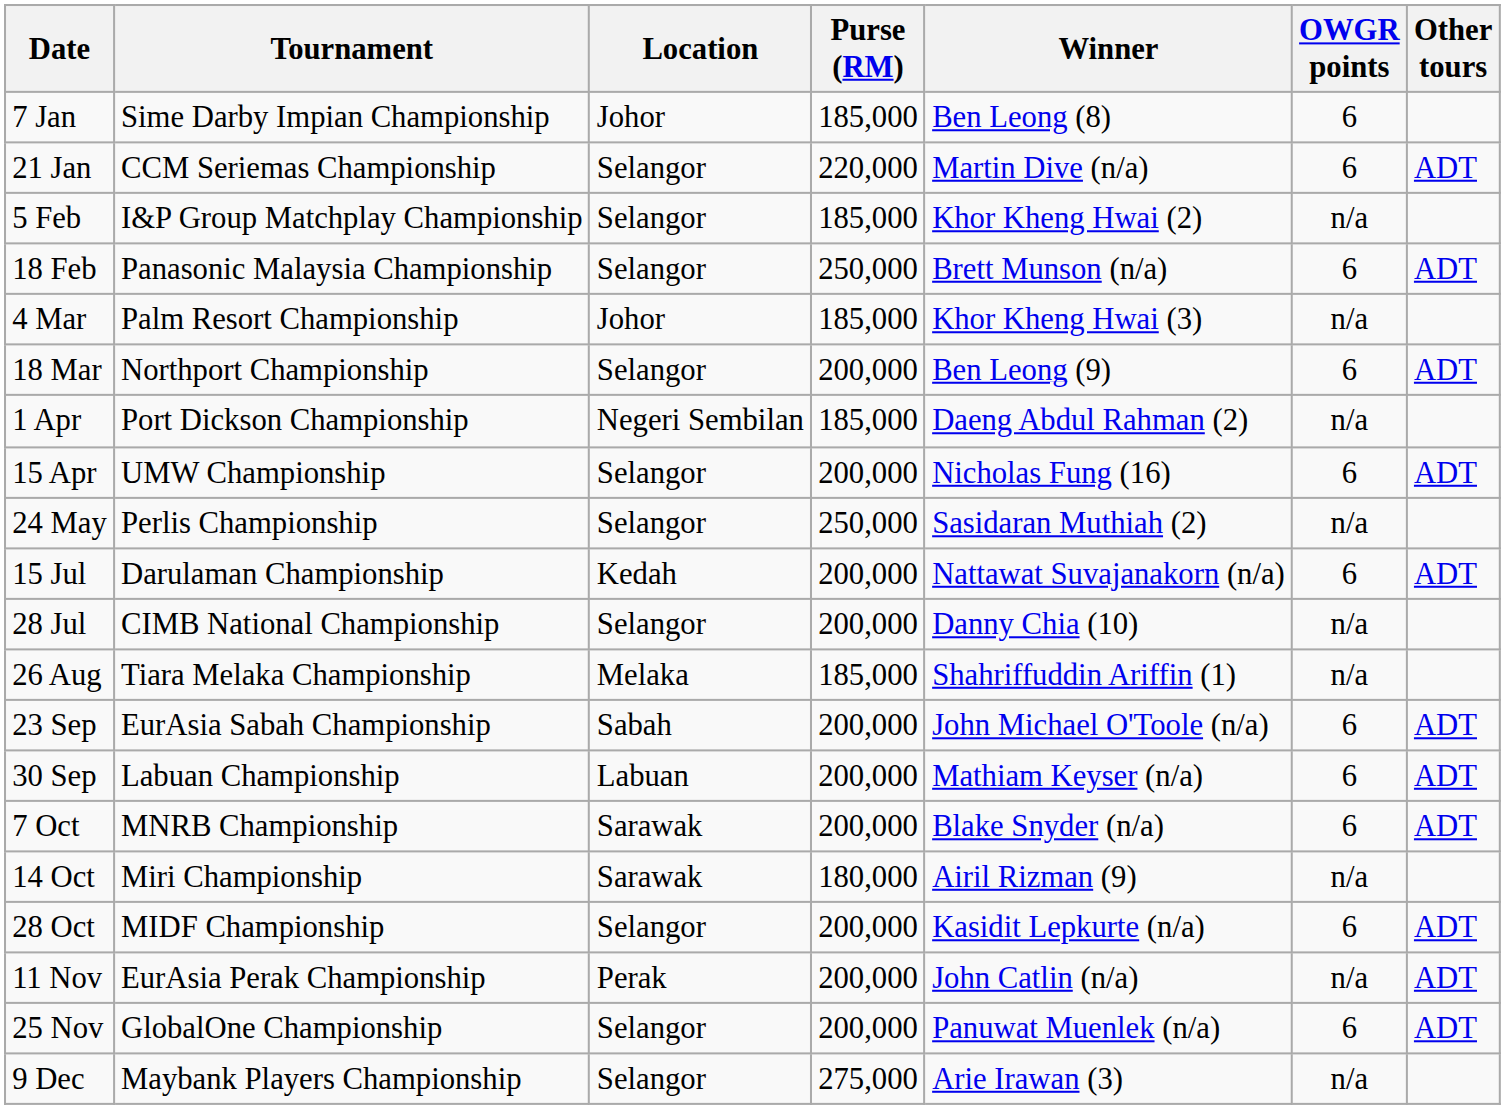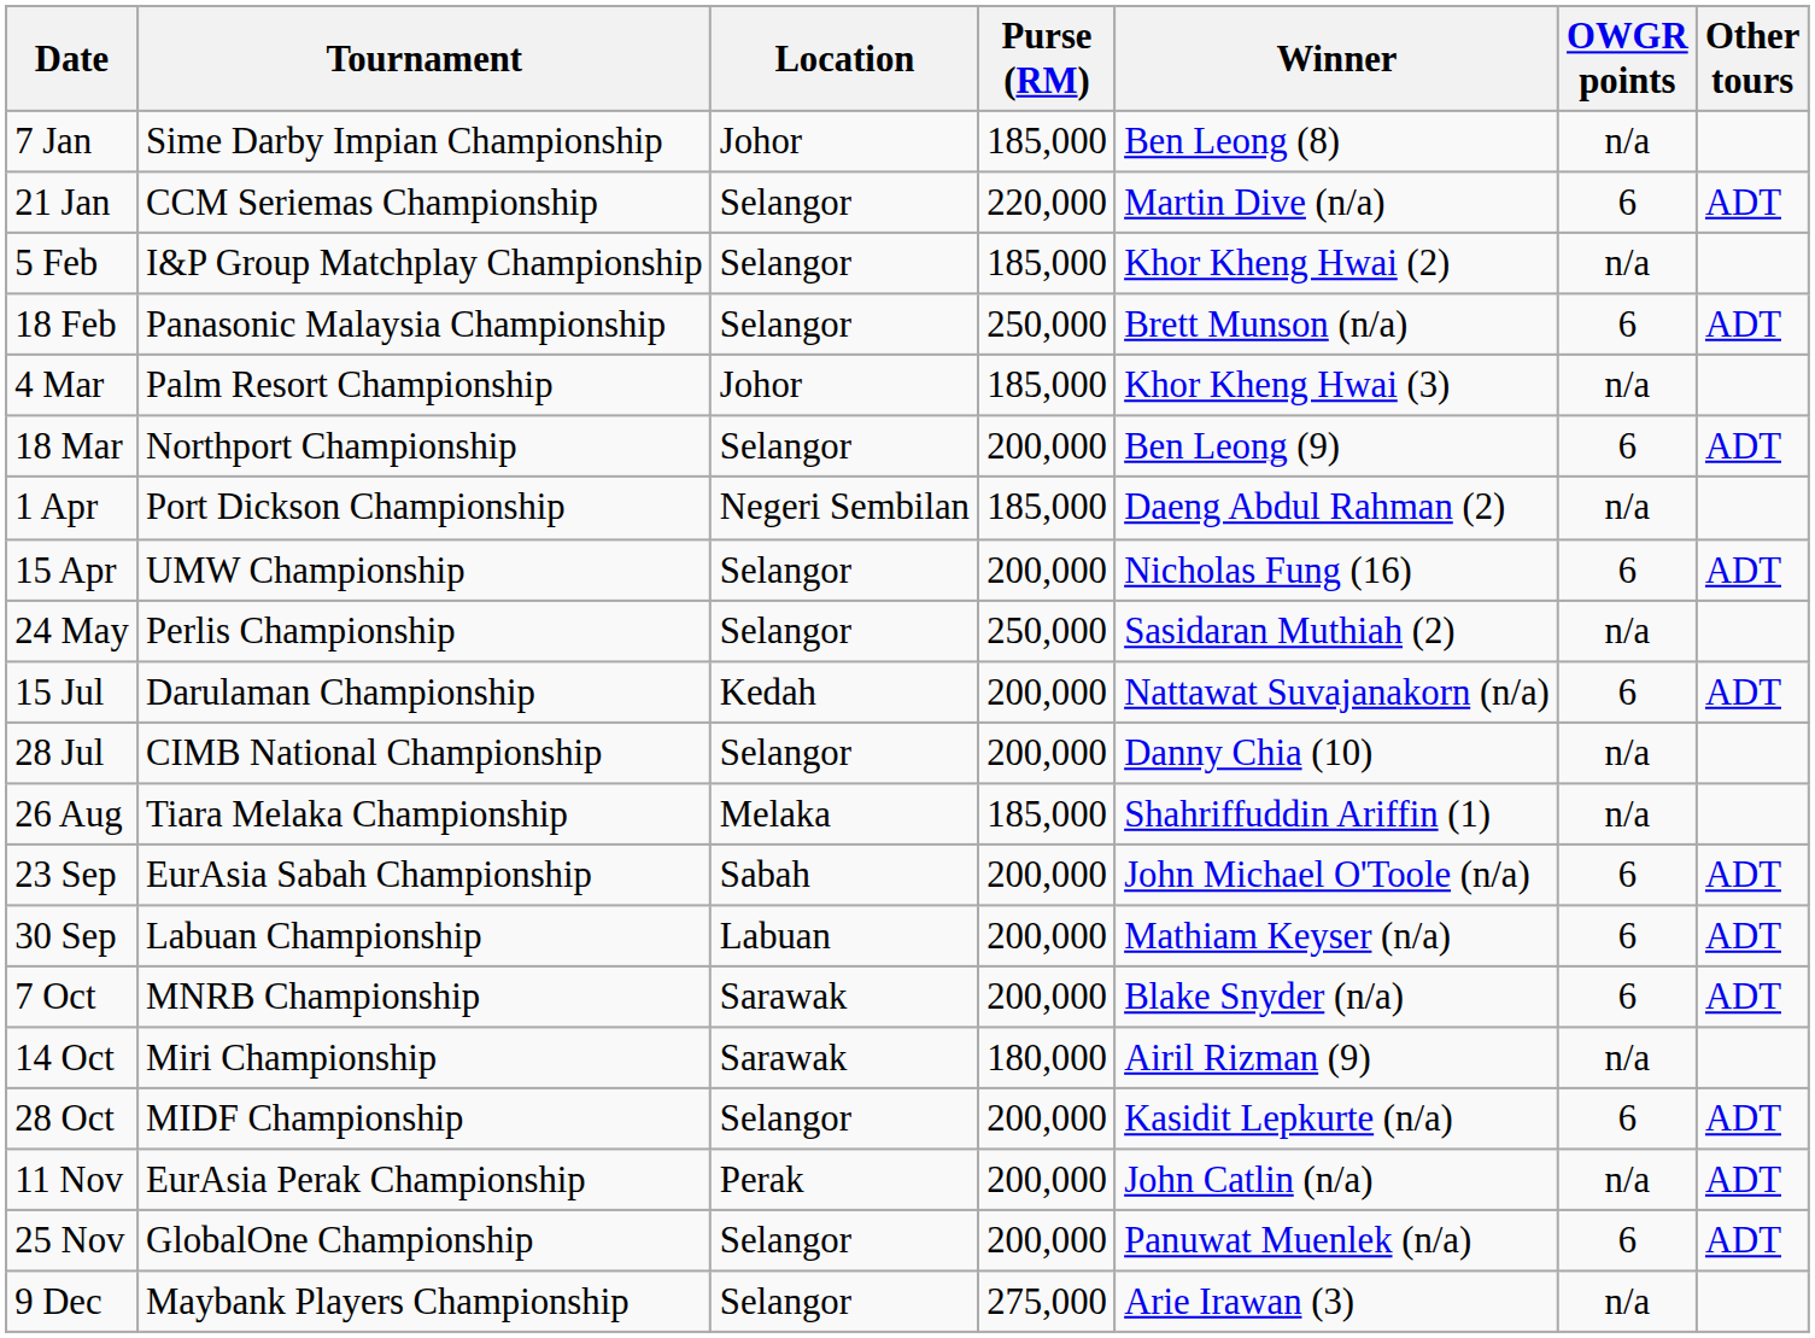 <table class="wikitable" style="font-size:95%">
 <tr>
 <th>Date</th>
 <th>Tournament</th>
 <th>Location</th>
 <th>Purse<br>(<a href='#'>RM</a>)</th>
 <th>Winner</th>
 <th><a href='#'>OWGR</a><br>points</th>
 <th>Other<br>tours</th>
 </tr>
 <tr>
 <td>7 Jan</td>
 <td>Sime Darby Impian Championship</td>
 <td>Johor</td>
 <td align=right>185,000</td>
 <td> <a href='#'>Ben Leong</a> (8)</td>
-<td align=center>6</td>
+<td align=center>n/a</td>
 <td></td>
 </tr>
 <tr>
 <td>21 Jan</td>
 <td>CCM Seriemas Championship</td>
 <td>Selangor</td>
 <td align=right>220,000</td>
 <td> <a href='#'>Martin Dive</a> (n/a)</td>
 <td align=center>6</td>
 <td><a href='#'>ADT</a></td>
 </tr>
 <tr>
 <td>5 Feb</td>
 <td>I&P Group Matchplay Championship</td>
 <td>Selangor</td>
 <td align=right>185,000</td>
 <td> <a href='#'>Khor Kheng Hwai</a> (2)</td>
 <td align=center>n/a</td>
 <td></td>
 </tr>
 <tr>
 <td>18 Feb</td>
 <td>Panasonic Malaysia Championship</td>
 <td>Selangor</td>
 <td align=right>250,000</td>
 <td> <a href='#'>Brett Munson</a> (n/a)</td>
 <td align=center>6</td>
 <td><a href='#'>ADT</a></td>
 </tr>
 <tr>
 <td>4 Mar</td>
 <td>Palm Resort Championship</td>
 <td>Johor</td>
 <td align=right>185,000</td>
 <td> <a href='#'>Khor Kheng Hwai</a> (3)</td>
 <td align=center>n/a</td>
 <td></td>
 </tr>
 <tr>
 <td>18 Mar</td>
 <td>Northport Championship</td>
 <td>Selangor</td>
 <td align=right>200,000</td>
 <td> <a href='#'>Ben Leong</a> (9)</td>
 <td align=center>6</td>
 <td><a href='#'>ADT</a></td>
 </tr>
 <tr>
 <td>1 Apr</td>
 <td>Port Dickson Championship</td>
 <td>Negeri Sembilan</td>
 <td align=right>185,000</td>
 <td> <a href='#'>Daeng Abdul Rahman</a> (2)</td>
 <td align=center>n/a</td>
 <td></td>
 </tr>
 <tr>
 <td>15 Apr</td>
 <td>UMW Championship</td>
 <td>Selangor</td>
 <td align=right>200,000</td>
 <td> <a href='#'>Nicholas Fung</a> (16)</td>
 <td align=center>6</td>
 <td><a href='#'>ADT</a></td>
 </tr>
 <tr>
 <td>24 May</td>
 <td>Perlis Championship</td>
 <td>Selangor</td>
 <td align=right>250,000</td>
 <td> <a href='#'>Sasidaran Muthiah</a> (2)</td>
 <td align=center>n/a</td>
 <td></td>
 </tr>
 <tr>
 <td>15 Jul</td>
 <td>Darulaman Championship</td>
 <td>Kedah</td>
 <td align=right>200,000</td>
 <td> <a href='#'>Nattawat Suvajanakorn</a> (n/a)</td>
 <td align=center>6</td>
 <td><a href='#'>ADT</a></td>
 </tr>
 <tr>
 <td>28 Jul</td>
 <td>CIMB National Championship</td>
 <td>Selangor</td>
 <td align=right>200,000</td>
 <td> <a href='#'>Danny Chia</a> (10)</td>
 <td align=center>n/a</td>
 <td></td>
 </tr>
 <tr>
 <td>26 Aug</td>
 <td>Tiara Melaka Championship</td>
 <td>Melaka</td>
 <td align=right>185,000</td>
 <td> <a href='#'>Shahriffuddin Ariffin</a> (1)</td>
 <td align=center>n/a</td>
 <td></td>
 </tr>
 <tr>
 <td>23 Sep</td>
 <td>EurAsia Sabah Championship</td>
 <td>Sabah</td>
 <td align=right>200,000</td>
 <td> <a href='#'>John Michael O'Toole</a> (n/a)</td>
 <td align=center>6</td>
 <td><a href='#'>ADT</a></td>
 </tr>
 <tr>
 <td>30 Sep</td>
 <td>Labuan Championship</td>
 <td>Labuan</td>
 <td align=right>200,000</td>
 <td> <a href='#'>Mathiam Keyser</a> (n/a)</td>
 <td align=center>6</td>
 <td><a href='#'>ADT</a></td>
 </tr>
 <tr>
 <td>7 Oct</td>
 <td>MNRB Championship</td>
 <td>Sarawak</td>
 <td align=right>200,000</td>
 <td> <a href='#'>Blake Snyder</a> (n/a)</td>
 <td align=center>6</td>
 <td><a href='#'>ADT</a></td>
 </tr>
 <tr>
 <td>14 Oct</td>
 <td>Miri Championship</td>
 <td>Sarawak</td>
 <td align=right>180,000</td>
 <td> <a href='#'>Airil Rizman</a> (9)</td>
 <td align=center>n/a</td>
 <td></td>
 </tr>
 <tr>
 <td>28 Oct</td>
 <td>MIDF Championship</td>
 <td>Selangor</td>
 <td align=right>200,000</td>
 <td> <a href='#'>Kasidit Lepkurte</a> (n/a)</td>
 <td align=center>6</td>
 <td><a href='#'>ADT</a></td>
 </tr>
 <tr>
 <td>11 Nov</td>
 <td>EurAsia Perak Championship</td>
 <td>Perak</td>
 <td align=right>200,000</td>
 <td> <a href='#'>John Catlin</a> (n/a)</td>
 <td align=center>n/a</td>
 <td><a href='#'>ADT</a></td>
 </tr>
 <tr>
 <td>25 Nov</td>
 <td>GlobalOne Championship</td>
 <td>Selangor</td>
 <td align=right>200,000</td>
 <td> <a href='#'>Panuwat Muenlek</a> (n/a)</td>
 <td align=center>6</td>
 <td><a href='#'>ADT</a></td>
 </tr>
 <tr>
 <td>9 Dec</td>
 <td>Maybank Players Championship</td>
 <td>Selangor</td>
 <td align=right>275,000</td>
 <td> <a href='#'>Arie Irawan</a> (3)</td>
 <td align=center>n/a</td>
 <td></td>
 </tr>
 </table>
